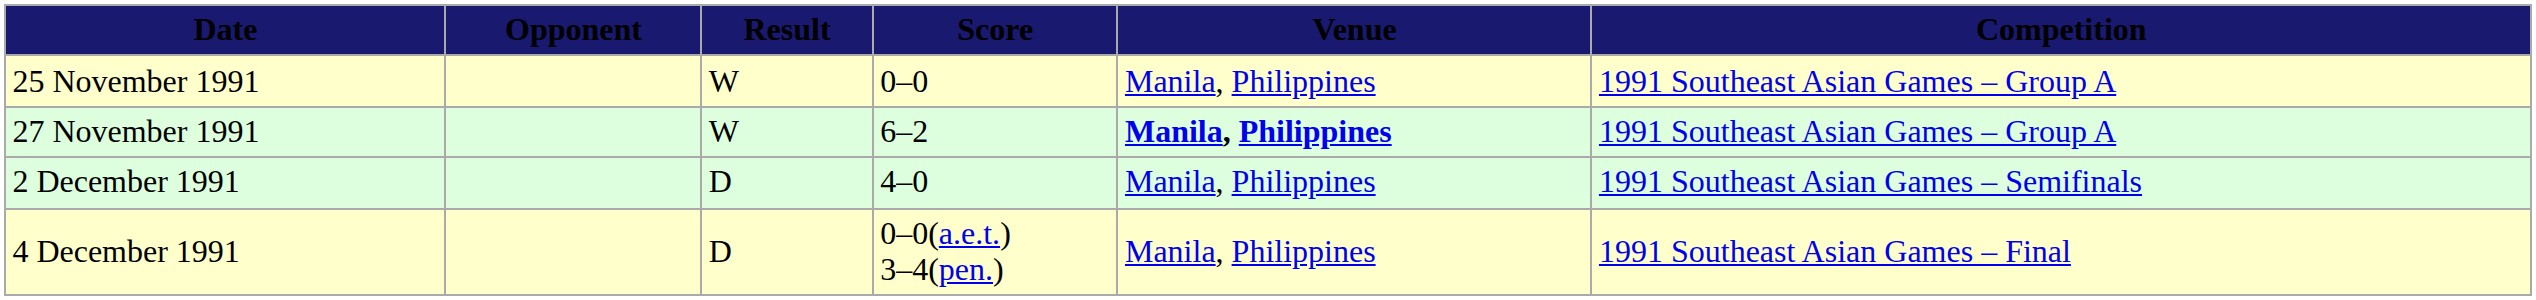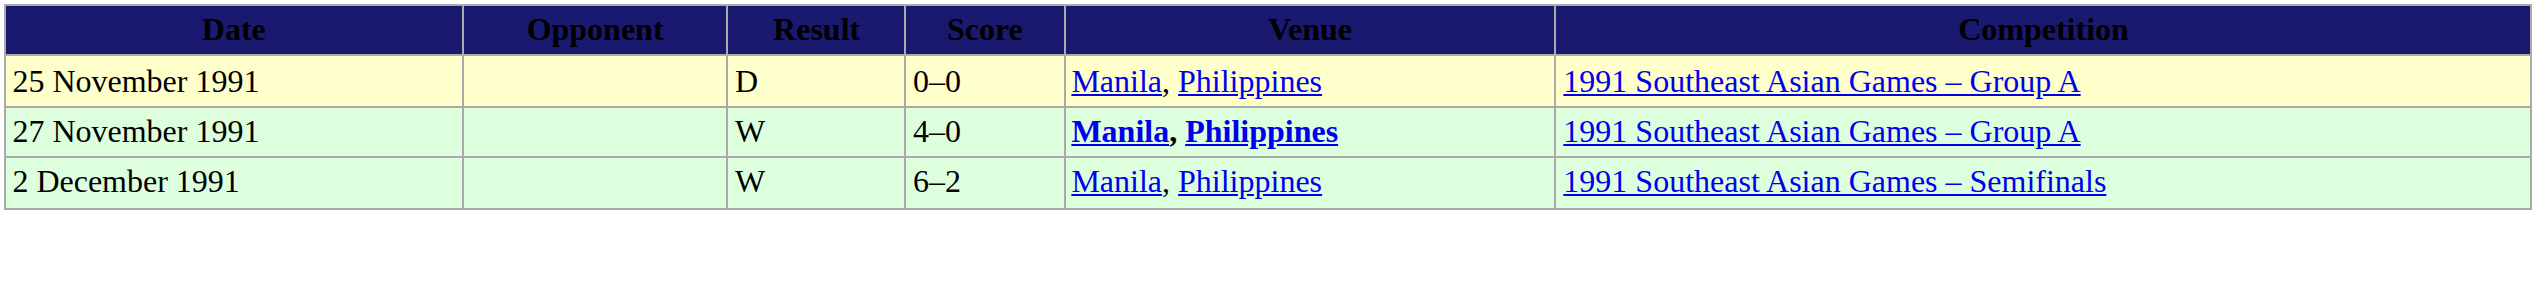 <table width=100% class="wikitable">
 <tr>
 <th style="background:#191970;"><span>Date</span></th>
 <th style="background:#191970;"><span>Opponent</span></th>
 <th style="background:#191970;"><span>Result</span></th>
 <th style="background:#191970;"><span>Score</span></th>
 <th style="background:#191970;"><span>Venue</span></th>
 <th style="background:#191970;"><span>Competition</span></th>
 </tr>
 <tr>
 </tr>
 <tr style="background:#ffc;">
 <td>25 November 1991</td>
 <td></td>
-<td>W</td>
+<td>D</td>
 <td>0–0</td>
 <td> <a href='#'>Manila</a>, <a href='#'>Philippines</a></td>
 <td><a href='#'>1991 Southeast Asian Games – Group A</a></td>
 </tr>
 <tr style="background:#dfd;">
 <td>27 November 1991</td>
 <td></td>
 <td>W</td>
-<td>6–2</td>
+<td>4–0</td>
 <td><strong> <a href='#'>Manila</a>, <a href='#'>Philippines</a></strong></td>
 <td><a href='#'>1991 Southeast Asian Games – Group A</a></td>
 </tr>
 <tr style="background:#dfd;">
 <td>2 December 1991</td>
 <td></td>
-<td>D</td>
-<td>4–0</td>
+<td>W</td>
+<td>6–2</td>
 <td> <a href='#'>Manila</a>, <a href='#'>Philippines</a></td>
 <td><a href='#'>1991 Southeast Asian Games – Semifinals</a></td>
 </tr>
-<tr style="background:#ffc;">
-<td>4 December 1991</td>
-<td></td>
-<td>D</td>
-<td>0–0(<a href='#'>a.e.t.</a>)<br>3–4(<a href='#'>pen.</a>)</td>
-<td> <a href='#'>Manila</a>, <a href='#'>Philippines</a></td>
-<td><a href='#'>1991 Southeast Asian Games  – Final</a></td>
-</tr>
 </table>
